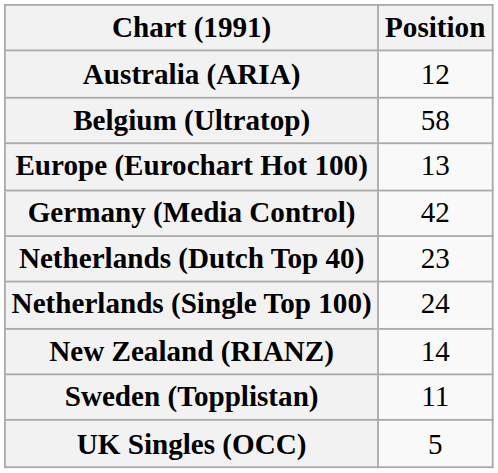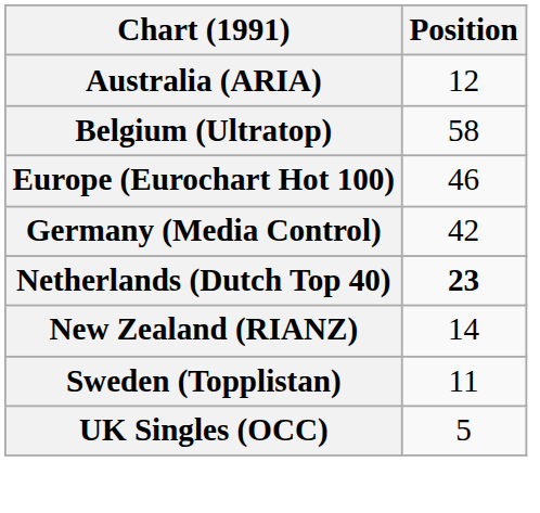 <table class="wikitable sortable plainrowheaders" style="text-align:center">
 <tr>
 <th>Chart (1991)</th>
 <th>Position</th>
 </tr>
 <tr>
 <th scope="row">Australia (ARIA)</th>
 <td>12</td>
 </tr>
 <tr>
 <th scope="row">Belgium (Ultratop)</th>
 <td>58</td>
 </tr>
 <tr>
 <th scope="row">Europe (Eurochart Hot 100)</th>
-<td>13</td>
+<td>46</td>
 </tr>
 <tr>
 <th scope="row">Germany (Media Control)</th>
 <td>42</td>
 </tr>
 <tr>
 <th scope="row">Netherlands (Dutch Top 40)</th>
-<td>23</td>
-</tr>
-<tr>
-<th scope="row">Netherlands (Single Top 100)</th>
-<td>24</td>
+<td><strong>23</strong></td>
 </tr>
 <tr>
 <th scope="row">New Zealand (RIANZ)</th>
 <td>14</td>
 </tr>
 <tr>
 <th scope="row">Sweden (Topplistan)</th>
 <td>11</td>
 </tr>
 <tr>
 <th scope="row">UK Singles (OCC)</th>
 <td>5</td>
 </tr>
 </table>
